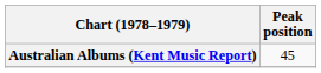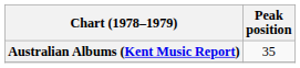 <table class="wikitable plainrowheaders sortable" style="text-align:center">
 <tr>
 <th scope="col">Chart (1978–1979)</th>
 <th scope="col">Peak<br>position</th>
 </tr>
 <tr>
 <th scope="row">Australian Albums (<a href='#'>Kent Music Report</a>)</th>
-<td>45</td>
+<td>35</td>
 </tr>
 <tr>
 </tr>
 <tr>
 </tr>
 <tr>
 </tr>
 <tr>
 </tr>
 </table>
